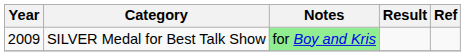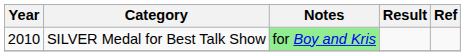 <table class="wikitable">
 <tr>
 <th>Year</th>
 <th>Category</th>
 <th>Notes</th>
 <th>Result</th>
 <th>Ref</th>
 </tr>
 <tr>
-<td>2009</td>
+<td>2010</td>
 <td>SILVER Medal for Best Talk Show</td>
 <td style="background: lightgreen;">for <em><a href='#'>Boy and Kris</a></em></td>
 <td></td>
 <td></td>
 </tr>
 <tr>
 </tr>
 </table>
